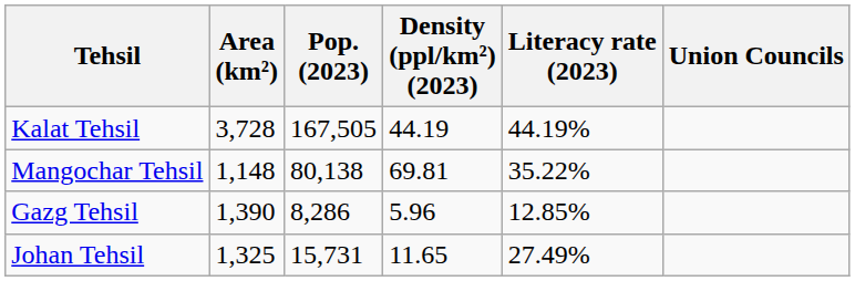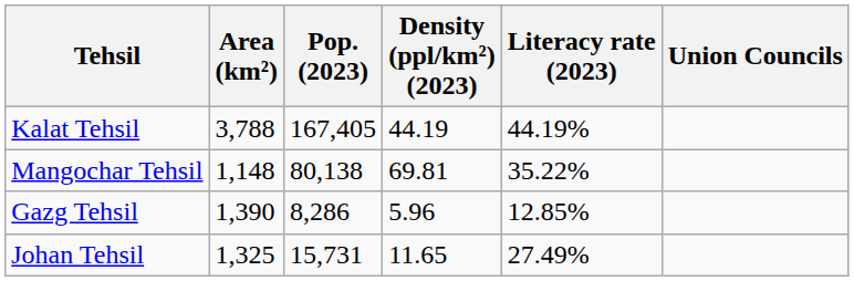 <table class="wikitable sortable static-row-numbers static-row-header-hash">
 <tr>
 <th>Tehsil</th>
 <th>Area<br>(km²)</th>
 <th>Pop.<br>(2023)</th>
 <th>Density<br>(ppl/km²)<br>(2023)</th>
 <th>Literacy rate<br>(2023)</th>
 <th>Union Councils</th>
 </tr>
 <tr>
 <td><a href='#'>Kalat Tehsil</a></td>
-<td>3,728</td>
-<td>167,505</td>
+<td>3,788</td>
+<td>167,405</td>
 <td>44.19</td>
 <td>44.19%</td>
 <td></td>
 </tr>
 <tr>
 <td><a href='#'>Mangochar Tehsil</a></td>
 <td>1,148</td>
 <td>80,138</td>
 <td>69.81</td>
 <td>35.22%</td>
 <td></td>
 </tr>
 <tr>
 <td><a href='#'>Gazg Tehsil</a></td>
 <td>1,390</td>
 <td>8,286</td>
 <td>5.96</td>
 <td>12.85%</td>
 <td></td>
 </tr>
 <tr>
 <td><a href='#'>Johan Tehsil</a></td>
 <td>1,325</td>
 <td>15,731</td>
 <td>11.65</td>
 <td>27.49%</td>
 <td></td>
 </tr>
 </table>
